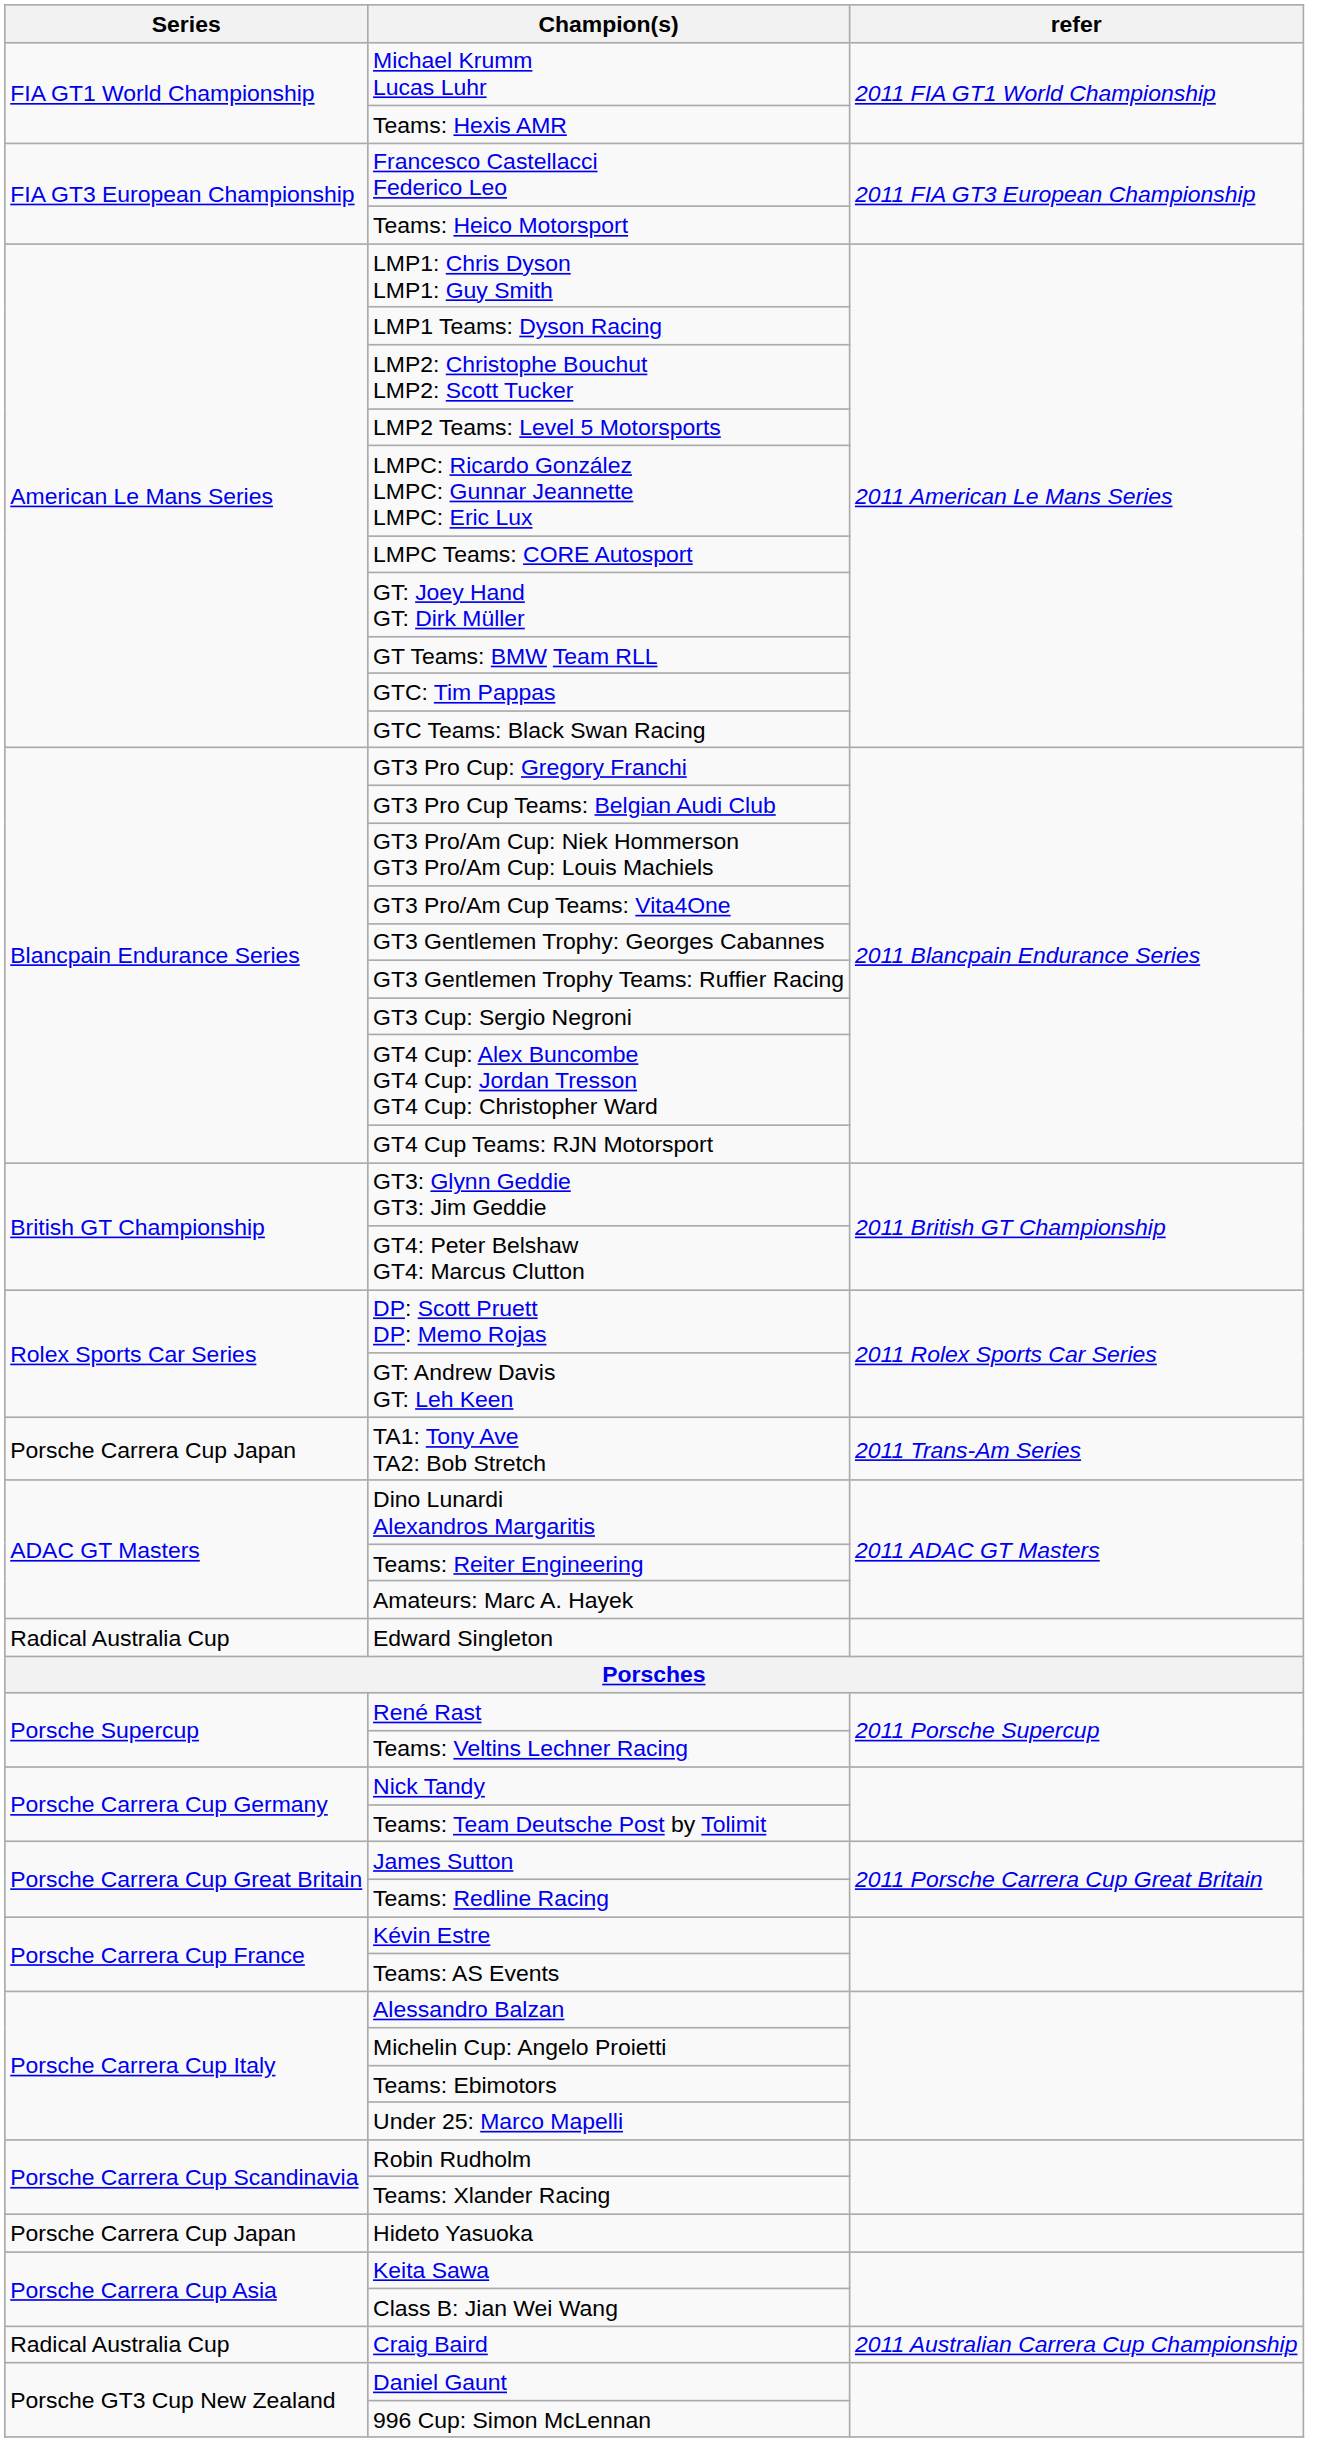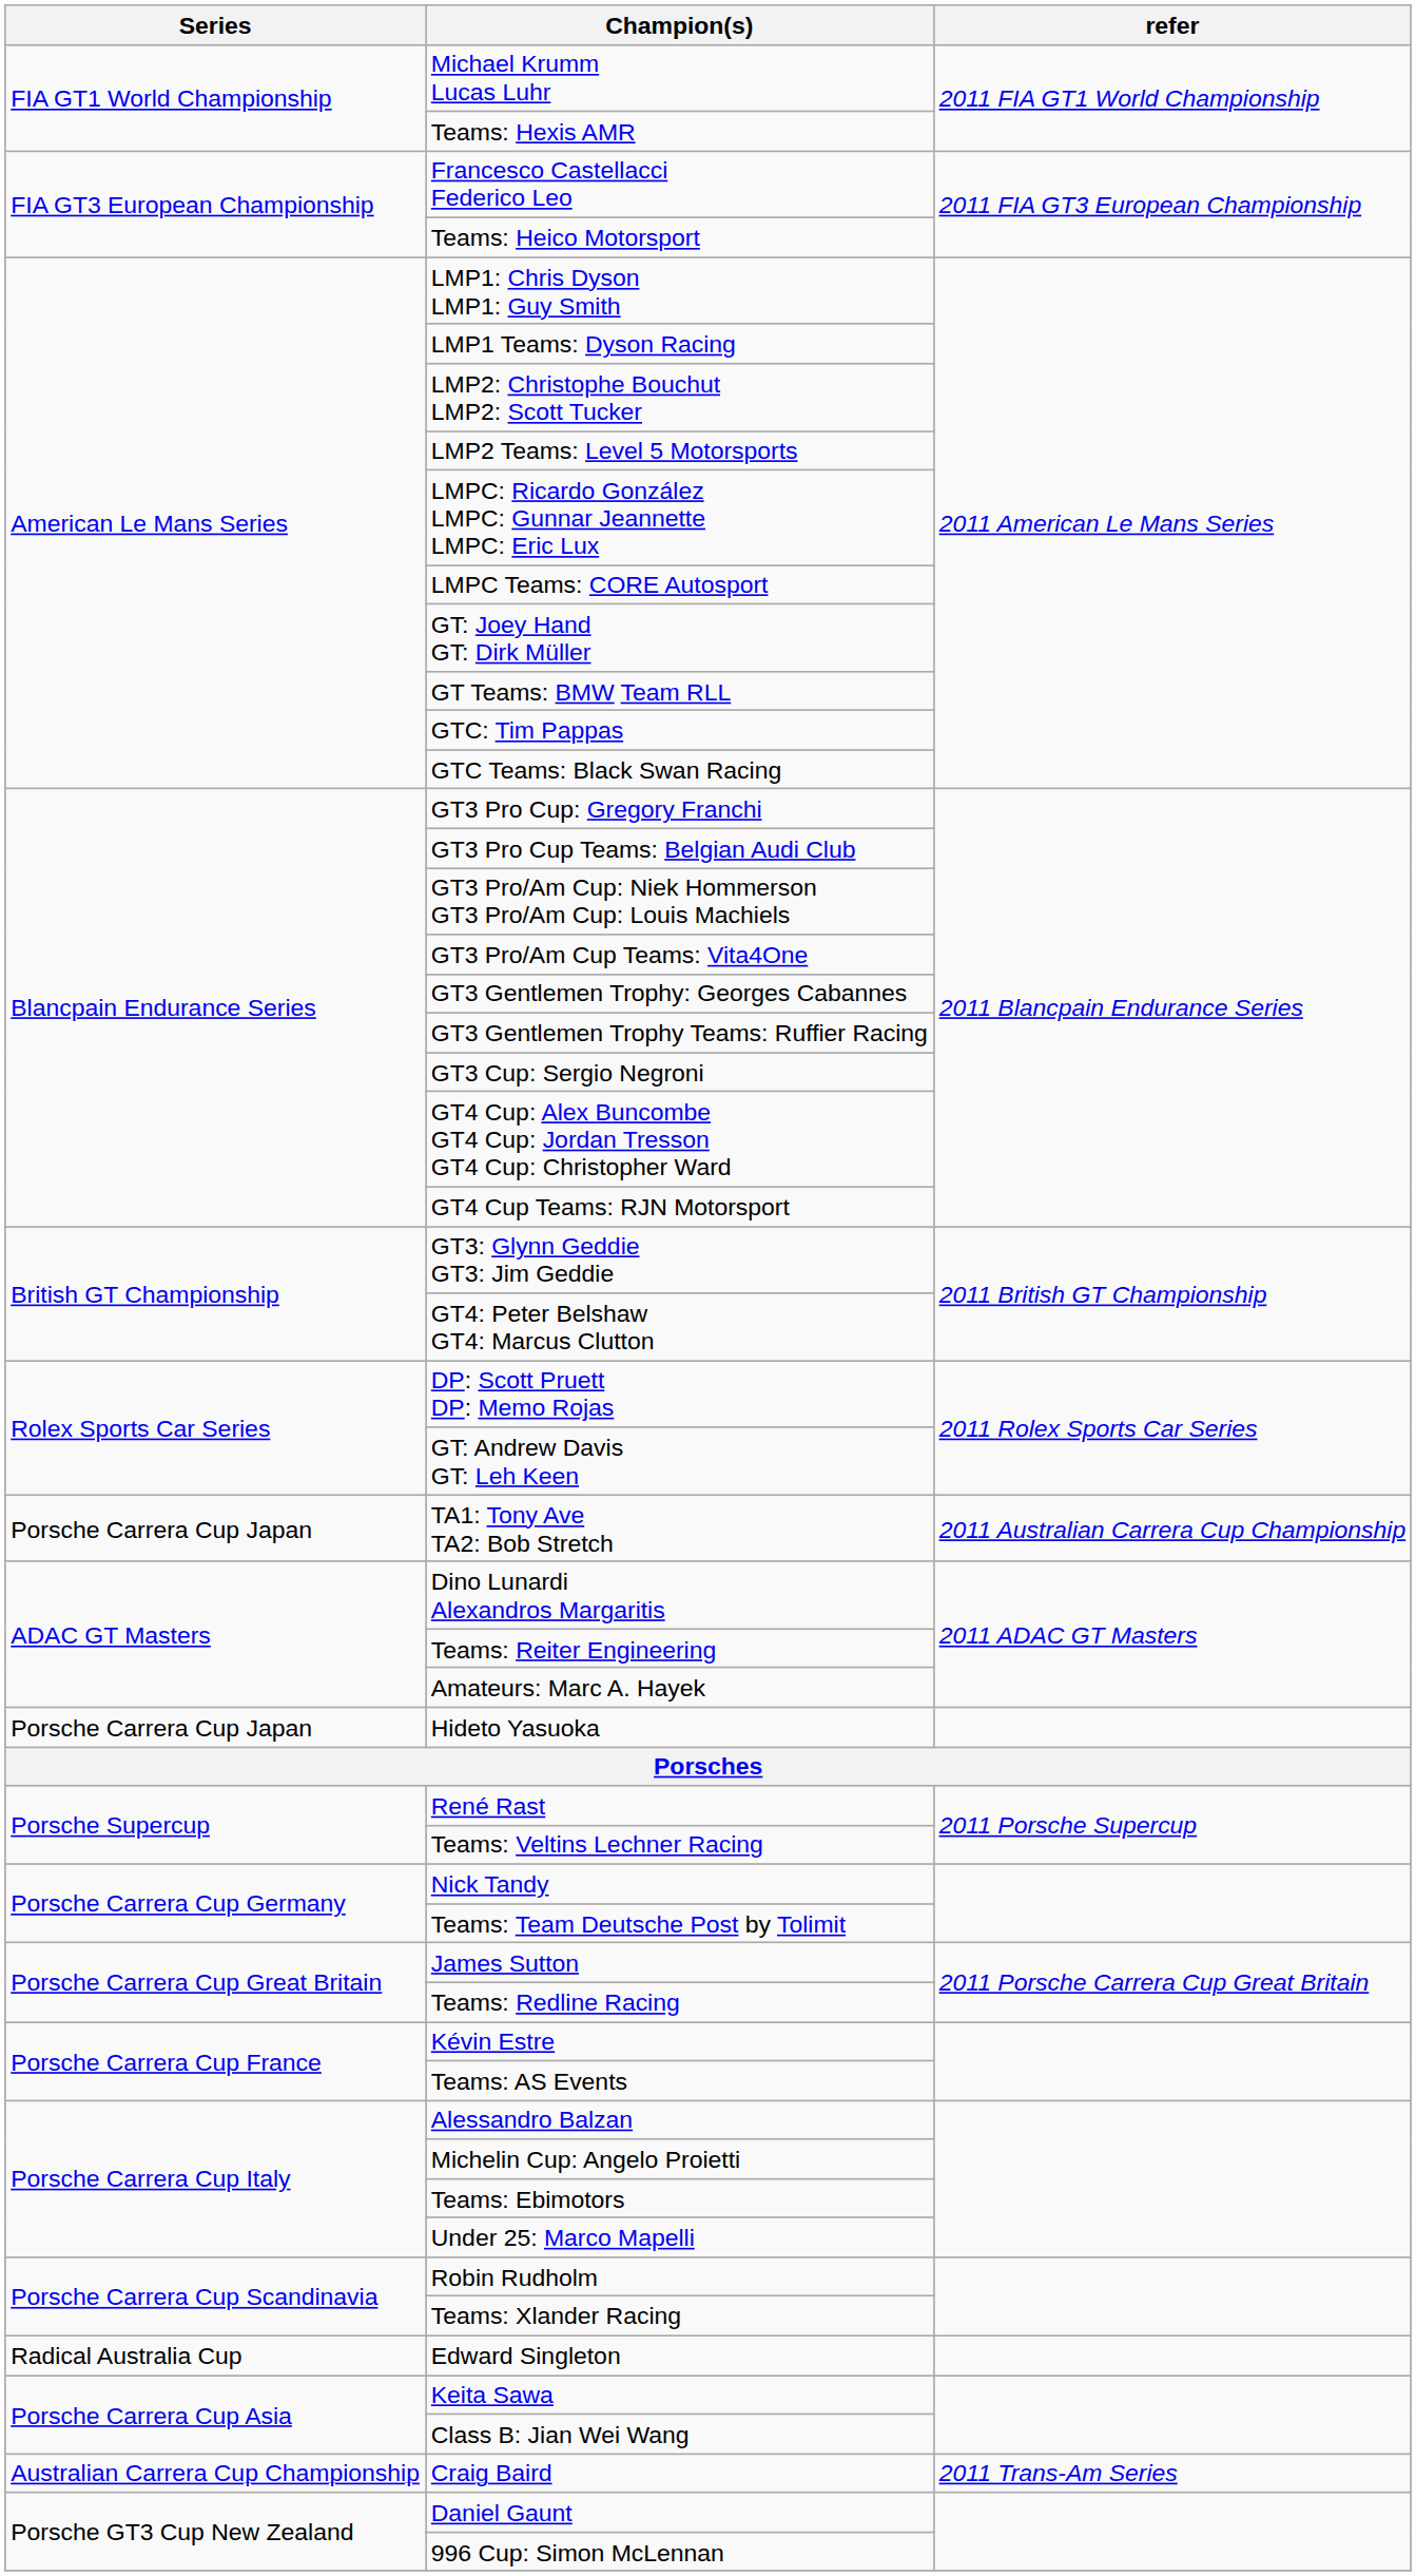 <table class="wikitable" style="font-size: 87%;">
 <tr>
 <th>Series</th>
 <th>Champion(s)</th>
 <th>refer</th>
 </tr>
 <tr>
 <td rowspan=2><a href='#'>FIA GT1 World Championship</a></td>
 <td> <a href='#'>Michael Krumm</a><br> <a href='#'>Lucas Luhr</a></td>
 <td rowspan=2><em><a href='#'>2011 FIA GT1 World Championship</a></em></td>
 </tr>
 <tr>
 <td>Teams:  <a href='#'>Hexis AMR</a></td>
 </tr>
 <tr>
 <td rowspan=2><a href='#'>FIA GT3 European Championship</a></td>
 <td> <a href='#'>Francesco Castellacci</a><br> <a href='#'>Federico Leo</a></td>
 <td rowspan=2><em><a href='#'>2011 FIA GT3 European Championship</a></em></td>
 </tr>
 <tr>
 <td>Teams:  <a href='#'>Heico Motorsport</a></td>
 </tr>
 <tr>
 <td rowspan=10><a href='#'>American Le Mans Series</a></td>
 <td>LMP1:  <a href='#'>Chris Dyson</a><br> LMP1:  <a href='#'>Guy Smith</a></td>
 <td rowspan=10><em><a href='#'>2011 American Le Mans Series</a></em></td>
 </tr>
 <tr>
 <td>LMP1 Teams:  <a href='#'>Dyson Racing</a></td>
 </tr>
 <tr>
 <td>LMP2:  <a href='#'>Christophe Bouchut</a><br> LMP2:  <a href='#'>Scott Tucker</a></td>
 </tr>
 <tr>
 <td>LMP2 Teams:  <a href='#'>Level 5 Motorsports</a></td>
 </tr>
 <tr>
 <td>LMPC:  <a href='#'>Ricardo González</a><br> LMPC:  <a href='#'>Gunnar Jeannette</a><br> LMPC:  <a href='#'>Eric Lux</a></td>
 </tr>
 <tr>
 <td>LMPC Teams:  <a href='#'>CORE Autosport</a></td>
 </tr>
 <tr>
 <td>GT:  <a href='#'>Joey Hand</a><br> GT:  <a href='#'>Dirk Müller</a></td>
 </tr>
 <tr>
 <td>GT Teams:  <a href='#'>BMW</a> <a href='#'>Team RLL</a></td>
 </tr>
 <tr>
 <td>GTC:  <a href='#'>Tim Pappas</a></td>
 </tr>
 <tr>
 <td>GTC Teams:  Black Swan Racing</td>
 </tr>
 <tr>
 <td rowspan=9><a href='#'>Blancpain Endurance Series</a></td>
 <td>GT3 Pro Cup:  <a href='#'>Gregory Franchi</a></td>
 <td rowspan=9><em><a href='#'>2011 Blancpain Endurance Series</a></em></td>
 </tr>
 <tr>
 <td>GT3 Pro Cup Teams:  <a href='#'>Belgian Audi Club</a></td>
 </tr>
 <tr>
 <td>GT3 Pro/Am Cup:  Niek Hommerson<br>GT3 Pro/Am Cup:  Louis Machiels</td>
 </tr>
 <tr>
 <td>GT3 Pro/Am Cup Teams:  <a href='#'>Vita4One</a></td>
 </tr>
 <tr>
 <td>GT3 Gentlemen Trophy:  Georges Cabannes</td>
 </tr>
 <tr>
 <td>GT3 Gentlemen Trophy Teams:  Ruffier Racing</td>
 </tr>
 <tr>
 <td>GT3 Cup:  Sergio Negroni</td>
 </tr>
 <tr>
 <td>GT4 Cup:  <a href='#'>Alex Buncombe</a><br>GT4 Cup:  <a href='#'>Jordan Tresson</a><br>GT4 Cup:  Christopher Ward</td>
 </tr>
 <tr>
 <td>GT4 Cup Teams:  RJN Motorsport</td>
 </tr>
 <tr>
 <td rowspan=2><a href='#'>British GT Championship</a></td>
 <td>GT3:  <a href='#'>Glynn Geddie</a><br>GT3:  Jim Geddie</td>
 <td rowspan=2><em><a href='#'>2011 British GT Championship</a></em></td>
 </tr>
 <tr>
 <td>GT4:  Peter Belshaw<br>GT4:  Marcus Clutton</td>
 </tr>
 <tr>
 <td rowspan=2><a href='#'>Rolex Sports Car Series</a></td>
 <td><a href='#'>DP</a>:  <a href='#'>Scott Pruett</a><br><a href='#'>DP</a>:  <a href='#'>Memo Rojas</a></td>
 <td rowspan=2><em><a href='#'>2011 Rolex Sports Car Series</a></em></td>
 </tr>
 <tr>
 <td>GT:  Andrew Davis<br>GT:  <a href='#'>Leh Keen</a></td>
 </tr>
 <tr>
 <td>Porsche Carrera Cup Japan</td>
 <td>TA1:  <a href='#'>Tony Ave</a><br>TA2:  Bob Stretch</td>
-<td><em><a href='#'>2011 Trans-Am Series</a></em></td>
+<td><em><a href='#'>2011 Australian Carrera Cup Championship</a></em></td>
 </tr>
 <tr>
 <td rowspan=3><a href='#'>ADAC GT Masters</a></td>
 <td> Dino Lunardi<br> <a href='#'>Alexandros Margaritis</a></td>
 <td rowspan=3><em><a href='#'>2011 ADAC GT Masters</a></em></td>
 </tr>
 <tr>
 <td>Teams:  <a href='#'>Reiter Engineering</a></td>
 </tr>
 <tr>
 <td>Amateurs:  Marc A. Hayek</td>
 </tr>
 <tr>
-<td>Radical Australia Cup</td>
-<td> Edward Singleton</td>
+<td>Porsche Carrera Cup Japan</td>
+<td> Hideto Yasuoka</td>
 <td></td>
 </tr>
 <tr>
 <th colspan=3><a href='#'>Porsches</a></th>
 </tr>
 <tr>
 <td rowspan=2><a href='#'>Porsche Supercup</a></td>
 <td> <a href='#'>René Rast</a></td>
 <td rowspan=2><em><a href='#'>2011 Porsche Supercup</a></em></td>
 </tr>
 <tr>
 <td>Teams:  <a href='#'>Veltins Lechner Racing</a></td>
 </tr>
 <tr>
 <td rowspan=2><a href='#'>Porsche Carrera Cup Germany</a></td>
 <td> <a href='#'>Nick Tandy</a></td>
 <td rowspan=2></td>
 </tr>
 <tr>
 <td>Teams:  <a href='#'>Team Deutsche Post</a> by <a href='#'>Tolimit</a></td>
 </tr>
 <tr>
 <td rowspan=2><a href='#'>Porsche Carrera Cup Great Britain</a></td>
 <td> <a href='#'>James Sutton</a></td>
 <td rowspan=2><em><a href='#'>2011 Porsche Carrera Cup Great Britain</a></em></td>
 </tr>
 <tr>
 <td>Teams:  <a href='#'>Redline Racing</a></td>
 </tr>
 <tr>
 <td rowspan=2><a href='#'>Porsche Carrera Cup France</a></td>
 <td> <a href='#'>Kévin Estre</a></td>
 <td rowspan=2></td>
 </tr>
 <tr>
 <td>Teams:  AS Events</td>
 </tr>
 <tr>
 <td rowspan=4><a href='#'>Porsche Carrera Cup Italy</a></td>
 <td> <a href='#'>Alessandro Balzan</a></td>
 <td rowspan=4></td>
 </tr>
 <tr>
 <td>Michelin Cup:  Angelo Proietti</td>
 </tr>
 <tr>
 <td>Teams:  Ebimotors</td>
 </tr>
 <tr>
 <td>Under 25:  <a href='#'>Marco Mapelli</a></td>
 </tr>
 <tr>
 <td rowspan=2><a href='#'>Porsche Carrera Cup Scandinavia</a></td>
 <td> Robin Rudholm</td>
 <td rowspan=2></td>
 </tr>
 <tr>
 <td>Teams:  Xlander Racing</td>
 </tr>
 <tr>
-<td>Porsche Carrera Cup Japan</td>
-<td> Hideto Yasuoka</td>
+<td>Radical Australia Cup</td>
+<td> Edward Singleton</td>
 <td></td>
 </tr>
 <tr>
 <td rowspan="2"><a href='#'>Porsche Carrera Cup Asia</a></td>
 <td> <a href='#'>Keita Sawa</a></td>
 <td rowspan="2"></td>
 </tr>
 <tr>
 <td>Class B:  Jian Wei Wang</td>
 </tr>
 <tr>
-<td>Radical Australia Cup</td>
+<td><a href='#'>Australian Carrera Cup Championship</a></td>
 <td> <a href='#'>Craig Baird</a></td>
-<td><em><a href='#'>2011 Australian Carrera Cup Championship</a></em></td>
+<td><em><a href='#'>2011 Trans-Am Series</a></em></td>
 </tr>
 <tr>
 <td rowspan=2>Porsche GT3 Cup New Zealand</td>
 <td> <a href='#'>Daniel Gaunt</a></td>
 <td rowspan=2></td>
 </tr>
 <tr>
 <td>996 Cup:  Simon McLennan</td>
 </tr>
 </table>
